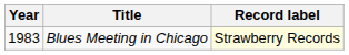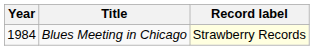 <table class="wikitable sortable">
 <tr>
 <th>Year</th>
 <th>Title</th>
 <th>Record label</th>
 </tr>
 <tr>
-<td>1983</td>
+<td>1984</td>
 <td><em>Blues Meeting in Chicago</em></td>
 <td style="background: lightyellow; text-align:center;">Strawberry Records</td>
 </tr>
 </table>
